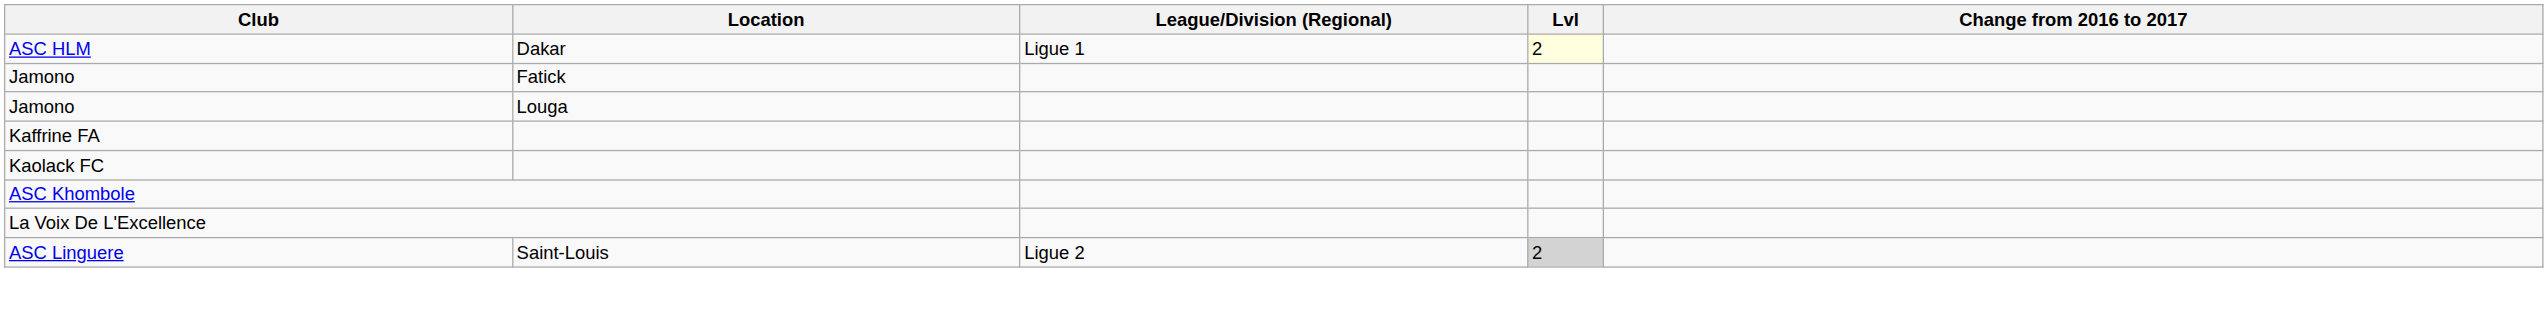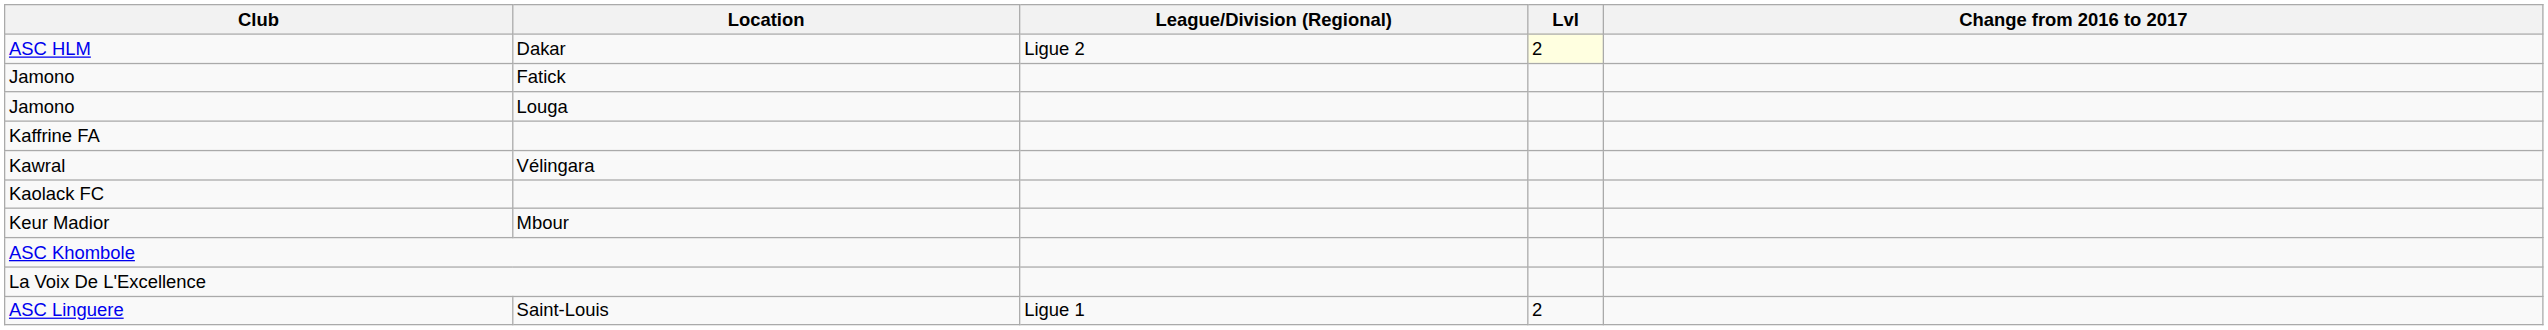 <table class="wikitable sortable" width=100% style="font-size:90%">
 <tr>
 <th width=20%>Club</th>
 <th width=20%>Location</th>
 <th width=20%>League/Division (Regional)</th>
 <th width=3%>Lvl</th>
 <th width=37%>Change from 2016 to 2017</th>
 </tr>
 <tr>
 <td><a href='#'>ASC HLM</a></td>
 <td>Dakar</td>
-<td>Ligue 1</td>
+<td>Ligue 2</td>
 <td style="background: lightyellow;">2</td>
 <td></td>
 </tr>
 <tr>
 <td>Jamono</td>
 <td>Fatick</td>
 <td></td>
 <td></td>
 <td></td>
 </tr>
 <tr>
 <td>Jamono</td>
 <td>Louga</td>
 <td></td>
 <td></td>
 <td></td>
 </tr>
 <tr>
 <td>Kaffrine FA</td>
 <td></td>
 <td></td>
 <td></td>
 <td></td>
 </tr>
 <tr>
+<td>Kawral</td>
+<td>Vélingara</td>
+<td></td>
+<td></td>
+<td></td>
+</tr>
+<tr>
 <td>Kaolack FC</td>
 <td></td>
+<td></td>
+<td></td>
+<td></td>
+</tr>
+<tr>
+<td>Keur Madior</td>
+<td>Mbour</td>
 <td></td>
 <td></td>
 <td></td>
 </tr>
 <tr>
 <td colspan=2 align=left><a href='#'>ASC Khombole</a></td>
 <td></td>
 <td></td>
 <td></td>
 </tr>
 <tr>
 <td colspan=2 align=left>La Voix De L'Excellence</td>
 <td></td>
 <td></td>
 <td></td>
 </tr>
 <tr>
 <td><a href='#'>ASC Linguere</a></td>
 <td>Saint-Louis</td>
-<td>Ligue 2</td>
-<td style="background: lightgrey;">2</td>
+<td>Ligue 1</td>
+<td>2</td>
 <td></td>
 </tr>
 </table>
